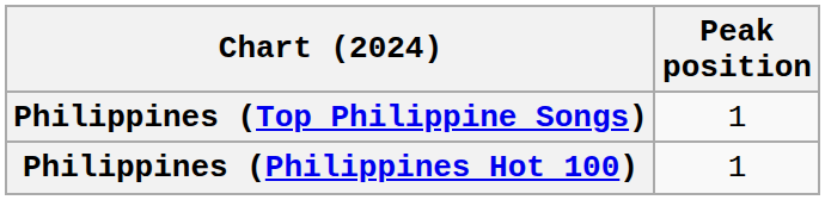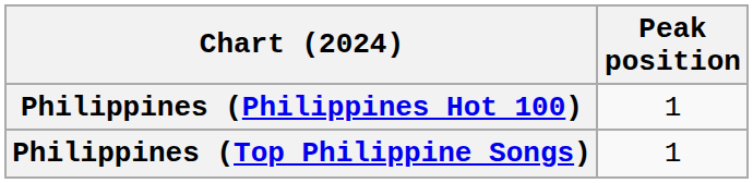 <table class="wikitable sortable plainrowheaders" style="text-align:center">
 <tr>
 <th scope="col">Chart (2024)</th>
 <th scope="col">Peak<br>position</th>
 </tr>
 <tr>
+<th scope="row">Philippines (<a href='#'>Philippines Hot 100</a>)</th>
+<td>1</td>
+</tr>
+<tr>
 <th scope="row">Philippines (<a href='#'>Top Philippine Songs</a>)</th>
 <td>1</td>
 </tr>
-<tr>
-<th scope="row">Philippines (<a href='#'>Philippines Hot 100</a>)</th>
-<td>1</td>
-</tr>
 </table>
